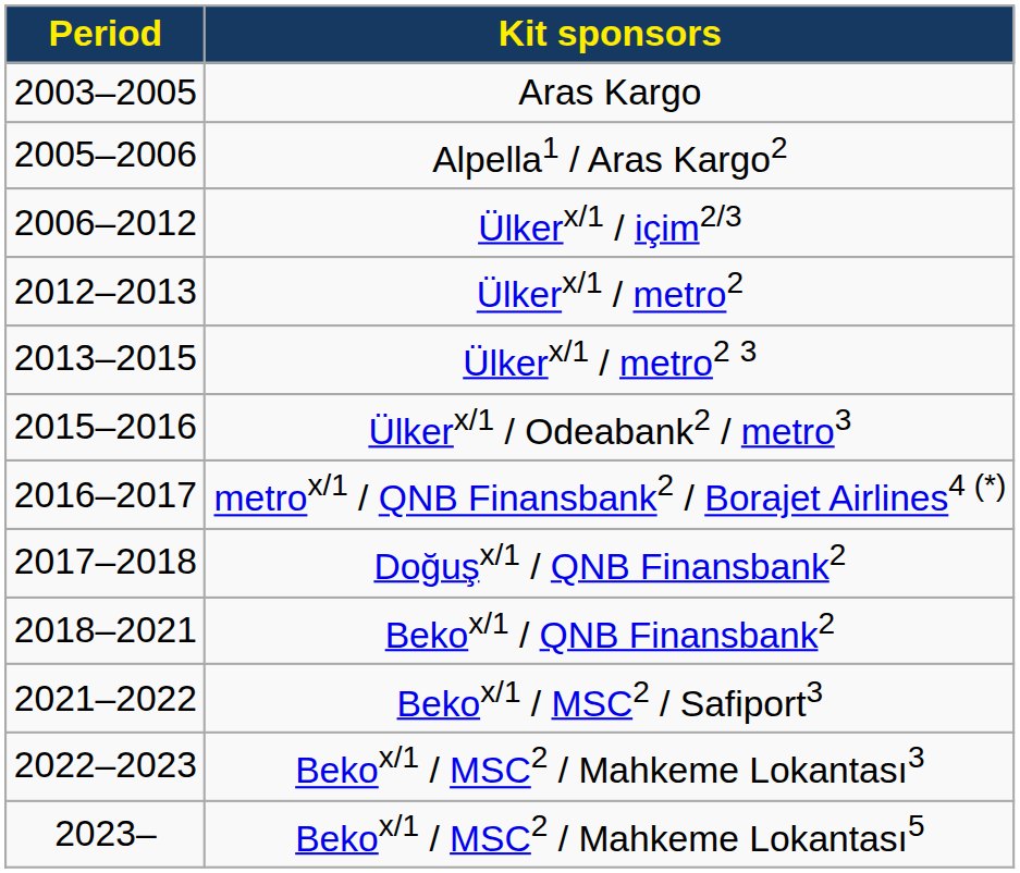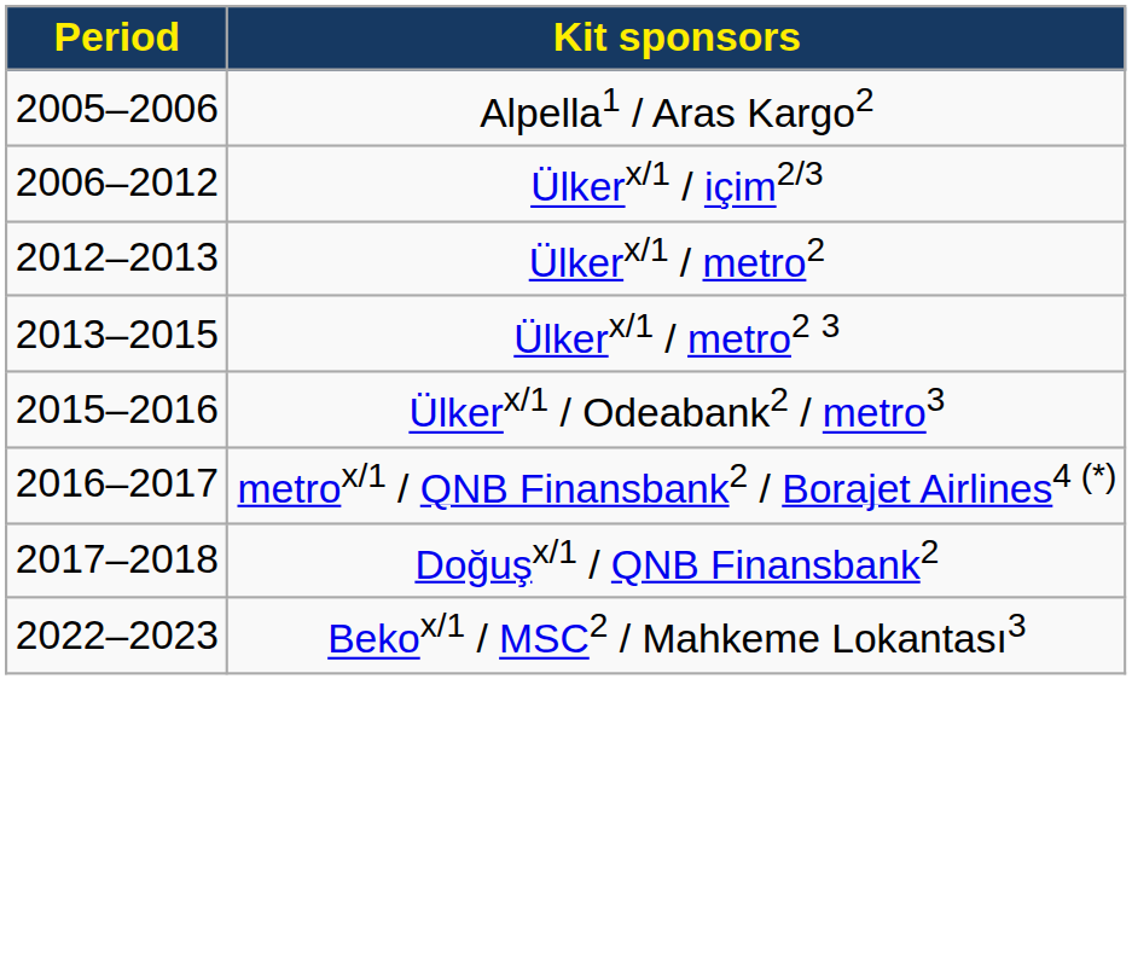 <table class="wikitable" style="text-align: center">
 <tr>
 <th style="color:#FFED00; background:#163962;">Period</th>
 <th style="color:#FFED00; background:#163962;">Kit sponsors</th>
-</tr>
-<tr>
-<td>2003–2005</td>
-<td>Aras Kargo</td>
 </tr>
 <tr>
 <td>2005–2006</td>
 <td>Alpella<sup>1</sup> / Aras Kargo<sup>2</sup></td>
 </tr>
 <tr>
 <td>2006–2012</td>
 <td><a href='#'>Ülker</a><sup>x/1</sup> / <a href='#'>içim</a><sup>2/3</sup></td>
 </tr>
 <tr>
 <td>2012–2013</td>
 <td><a href='#'>Ülker</a><sup>x/1</sup> / <a href='#'>metro</a><sup>2</sup></td>
 </tr>
 <tr>
 <td>2013–2015</td>
 <td><a href='#'>Ülker</a><sup>x/1</sup> / <a href='#'>metro</a><sup>2</sup> <sup>3</sup></td>
 </tr>
 <tr>
 <td>2015–2016</td>
 <td><a href='#'>Ülker</a><sup>x/1</sup> / Odeabank<sup>2</sup> / <a href='#'>metro</a><sup>3</sup></td>
 </tr>
 <tr>
 <td>2016–2017</td>
 <td><a href='#'>metro</a><sup>x/1</sup> / <a href='#'>QNB Finansbank</a><sup>2</sup> / <a href='#'>Borajet Airlines</a><sup>4 (*)</sup></td>
 </tr>
 <tr>
 <td>2017–2018</td>
 <td><a href='#'>Doğuş</a><sup>x/1</sup> / <a href='#'>QNB Finansbank</a><sup>2</sup></td>
 </tr>
 <tr>
-<td>2018–2021</td>
-<td><a href='#'>Beko</a><sup>x/1</sup> / <a href='#'>QNB Finansbank</a><sup>2</sup></td>
-</tr>
-<tr>
-<td>2021–2022</td>
-<td><a href='#'>Beko</a><sup>x/1</sup> / <a href='#'>MSC</a><sup>2</sup> / Safiport<sup>3</sup></td>
-</tr>
-<tr>
 <td>2022–2023</td>
 <td><a href='#'>Beko</a><sup>x/1</sup> / <a href='#'>MSC</a><sup>2</sup> / Mahkeme Lokantası<sup>3</sup></td>
 </tr>
-<tr>
-<td>2023–</td>
-<td><a href='#'>Beko</a><sup>x/1</sup> /  <a href='#'>MSC</a><sup>2</sup> / Mahkeme Lokantası<sup>5</sup></td>
-</tr>
 </table>
